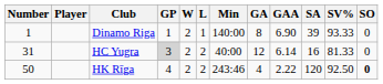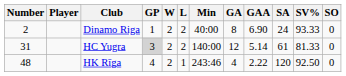 <table class="wikitable sortable" style="text-align: center;">
 <tr>
 <th>Number</th>
 <th>Player</th>
 <th>Club</th>
 <th>GP</th>
 <th>W</th>
 <th>L</th>
 <th>Min</th>
 <th>GA</th>
 <th>GAA</th>
 <th>SA</th>
 <th>SV%</th>
 <th>SO</th>
 </tr>
 <tr>
-<td>1</td>
+<td>2</td>
 <td align=left></td>
 <td align=left> <a href='#'>Dinamo Riga</a></td>
 <td>1</td>
 <td>2</td>
-<td>1</td>
-<td>140:00</td>
+<td>2</td>
+<td>40:00</td>
 <td>8</td>
 <td>6.90</td>
-<td>39</td>
+<td>24</td>
 <td>93.33</td>
 <td>0</td>
 </tr>
 <tr>
 <td>31</td>
 <td align=left></td>
 <td align=left> <a href='#'>HC Yugra</a></td>
 <td style="background: lightgrey;">3</td>
 <td>2</td>
 <td>2</td>
-<td>40:00</td>
+<td>140:00</td>
 <td>12</td>
-<td>6.14</td>
-<td>16</td>
+<td>5.14</td>
+<td>61</td>
 <td>81.33</td>
 <td>0</td>
 </tr>
 <tr>
-<td>50</td>
+<td>48</td>
 <td align=left></td>
 <td align=left> <a href='#'>HK Rīga</a></td>
 <td>4</td>
 <td>2</td>
-<td>2</td>
+<td>1</td>
 <td>243:46</td>
 <td>4</td>
 <td>2.22</td>
 <td>120</td>
 <td>92.50</td>
-<td><strong>0</strong></td>
+<td>0</td>
 </tr>
 </table>
